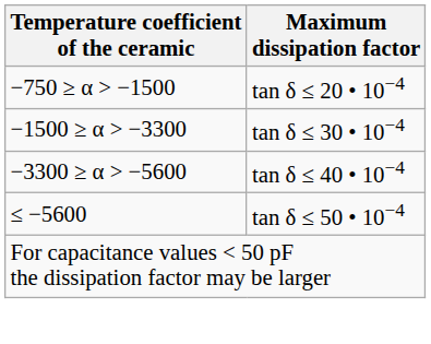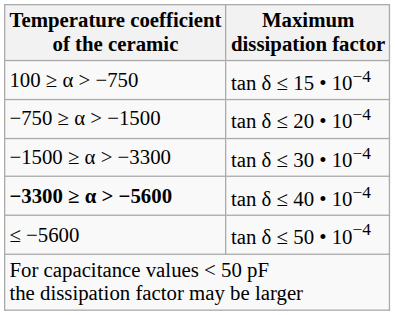 <table class="wikitable float-right">
 <tr class="hintergrundfarbe6">
 <th>Temperature coefficient<br>of the ceramic</th>
 <th>Maximum <br>dissipation factor</th>
+</tr>
+<tr>
+<td>100 ≥ α > −750</td>
+<td>tan δ ≤ 15 • 10<sup>−4</sup></td>
 </tr>
 <tr>
 <td>−750 ≥ α > −1500</td>
 <td>tan δ ≤ 20 • 10<sup>−4</sup></td>
 </tr>
 <tr>
 <td>−1500 ≥ α > −3300</td>
 <td>tan δ ≤ 30 • 10<sup>−4</sup></td>
 </tr>
 <tr>
-<td>−3300 ≥ α > −5600</td>
+<td><strong>−3300 ≥ α > −5600</strong></td>
 <td>tan δ ≤ 40 • 10<sup>−4</sup></td>
 </tr>
 <tr>
 <td>≤ −5600</td>
 <td>tan δ ≤ 50 • 10<sup>−4</sup></td>
 </tr>
 <tr>
 <td colspan="2">For capacitance values < 50 pF<br>the dissipation factor may be larger</td>
 </tr>
 </table>
